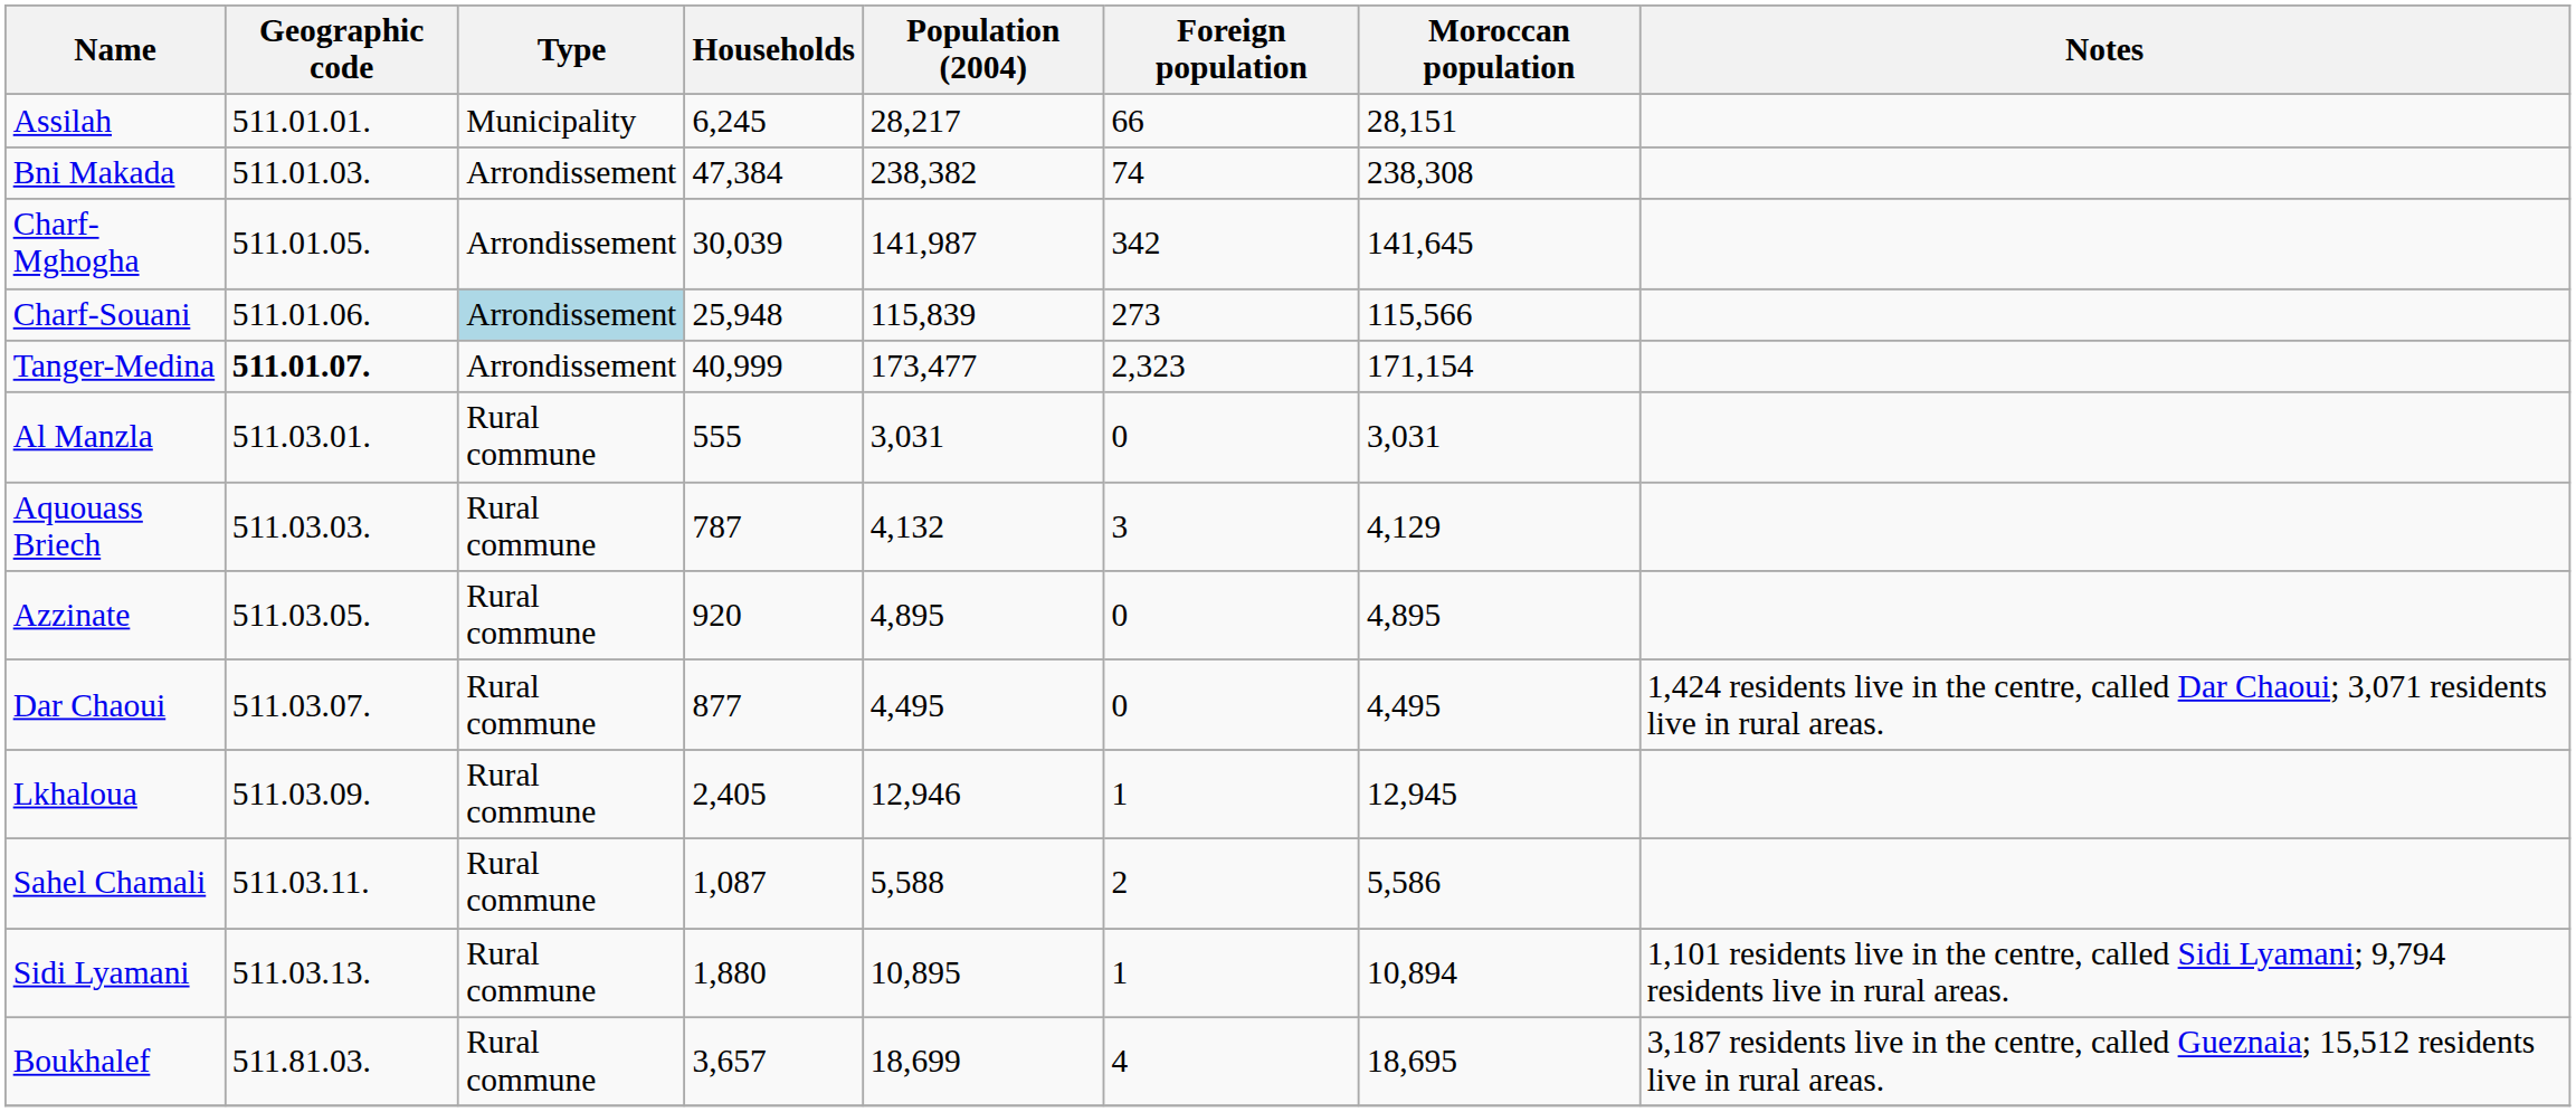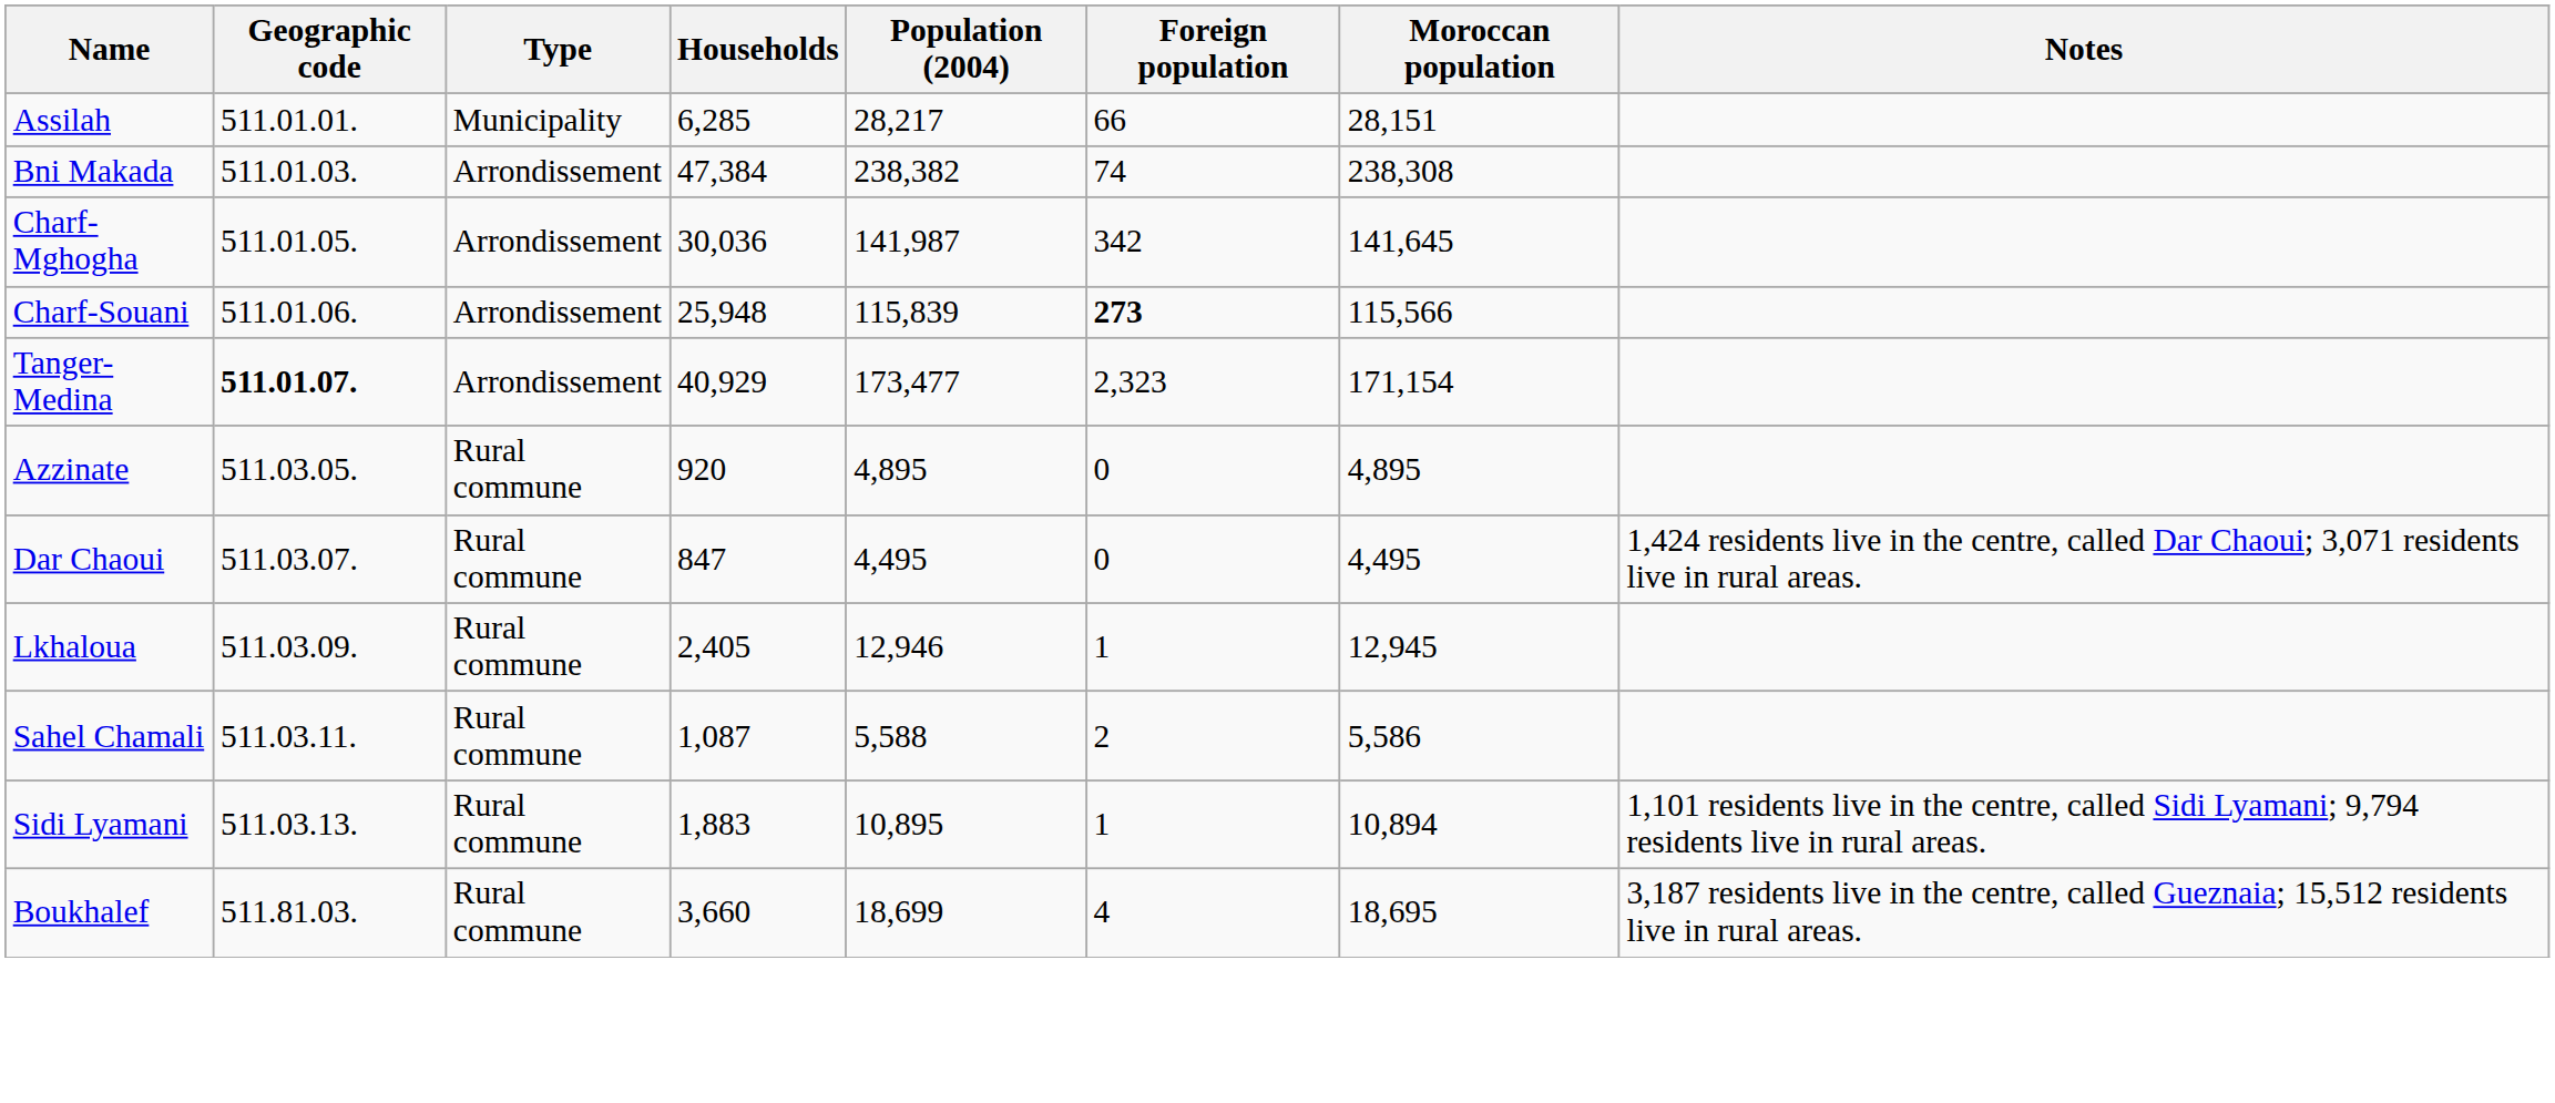 <table class="wikitable sortable">
 <tr>
 <th>Name</th>
 <th>Geographic code</th>
 <th>Type</th>
 <th>Households</th>
 <th>Population (2004)</th>
 <th>Foreign population</th>
 <th>Moroccan population</th>
 <th>Notes</th>
 </tr>
 <tr>
 <td><a href='#'>Assilah</a></td>
 <td>511.01.01.</td>
 <td>Municipality</td>
-<td>6,245</td>
+<td>6,285</td>
 <td>28,217</td>
 <td>66</td>
 <td>28,151</td>
 <td></td>
 </tr>
 <tr>
 <td><a href='#'>Bni Makada</a></td>
 <td>511.01.03.</td>
 <td>Arrondissement</td>
 <td>47,384</td>
 <td>238,382</td>
 <td>74</td>
 <td>238,308</td>
 <td></td>
 </tr>
 <tr>
 <td><a href='#'>Charf-Mghogha</a></td>
 <td>511.01.05.</td>
 <td>Arrondissement</td>
-<td>30,039</td>
+<td>30,036</td>
 <td>141,987</td>
 <td>342</td>
 <td>141,645</td>
 <td></td>
 </tr>
 <tr>
 <td><a href='#'>Charf-Souani</a></td>
 <td>511.01.06.</td>
-<td style="background: lightblue;">Arrondissement</td>
+<td>Arrondissement</td>
 <td>25,948</td>
 <td>115,839</td>
-<td>273</td>
+<td><strong>273</strong></td>
 <td>115,566</td>
 <td></td>
 </tr>
 <tr>
 <td><a href='#'>Tanger-Medina</a></td>
 <td><strong>511.01.07.</strong></td>
 <td>Arrondissement</td>
-<td>40,999</td>
+<td>40,929</td>
 <td>173,477</td>
 <td>2,323</td>
 <td>171,154</td>
-<td></td>
-</tr>
-<tr>
-<td><a href='#'>Al Manzla</a></td>
-<td>511.03.01.</td>
-<td>Rural commune</td>
-<td>555</td>
-<td>3,031</td>
-<td>0</td>
-<td>3,031</td>
-<td></td>
-</tr>
-<tr>
-<td><a href='#'>Aquouass Briech</a></td>
-<td>511.03.03.</td>
-<td>Rural commune</td>
-<td>787</td>
-<td>4,132</td>
-<td>3</td>
-<td>4,129</td>
 <td></td>
 </tr>
 <tr>
 <td><a href='#'>Azzinate</a></td>
 <td>511.03.05.</td>
 <td>Rural commune</td>
 <td>920</td>
 <td>4,895</td>
 <td>0</td>
 <td>4,895</td>
 <td></td>
 </tr>
 <tr>
 <td><a href='#'>Dar Chaoui</a></td>
 <td>511.03.07.</td>
 <td>Rural commune</td>
-<td>877</td>
+<td>847</td>
 <td>4,495</td>
 <td>0</td>
 <td>4,495</td>
 <td>1,424 residents live in the centre, called <a href='#'>Dar Chaoui</a>; 3,071 residents live in rural areas.</td>
 </tr>
 <tr>
 <td><a href='#'>Lkhaloua</a></td>
 <td>511.03.09.</td>
 <td>Rural commune</td>
 <td>2,405</td>
 <td>12,946</td>
 <td>1</td>
 <td>12,945</td>
 <td></td>
 </tr>
 <tr>
 <td><a href='#'>Sahel Chamali</a></td>
 <td>511.03.11.</td>
 <td>Rural commune</td>
 <td>1,087</td>
 <td>5,588</td>
 <td>2</td>
 <td>5,586</td>
 <td></td>
 </tr>
 <tr>
 <td><a href='#'>Sidi Lyamani</a></td>
 <td>511.03.13.</td>
 <td>Rural commune</td>
-<td>1,880</td>
+<td>1,883</td>
 <td>10,895</td>
 <td>1</td>
 <td>10,894</td>
 <td>1,101 residents live in the centre, called <a href='#'>Sidi Lyamani</a>; 9,794 residents live in rural areas.</td>
 </tr>
 <tr>
 <td><a href='#'>Boukhalef</a></td>
 <td>511.81.03.</td>
 <td>Rural commune</td>
-<td>3,657</td>
+<td>3,660</td>
 <td>18,699</td>
 <td>4</td>
 <td>18,695</td>
 <td>3,187 residents live in the centre, called <a href='#'>Gueznaia</a>; 15,512 residents live in rural areas.</td>
 </tr>
 <tr>
 </tr>
 </table>
